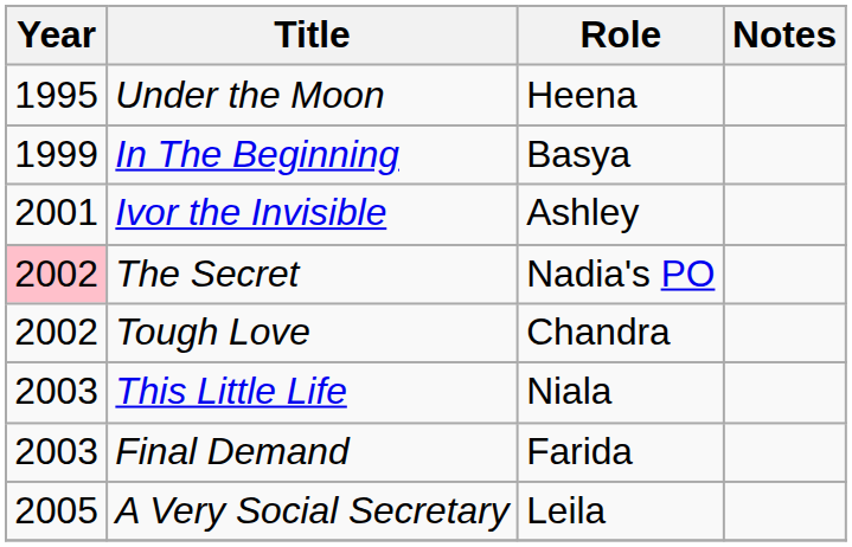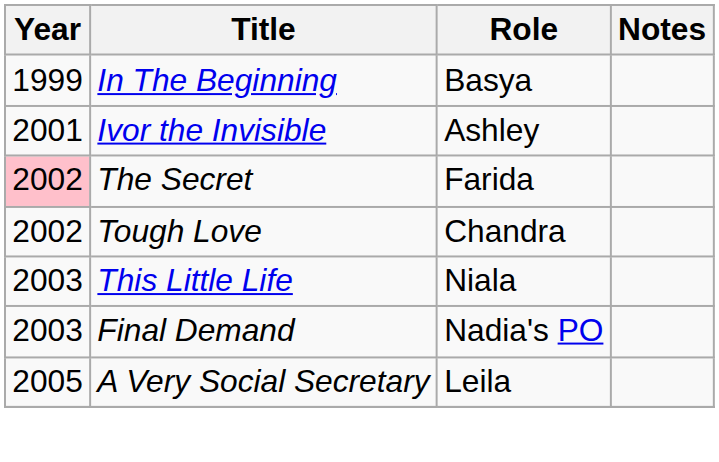 <table class="wikitable sortable">
 <tr>
 <th>Year</th>
 <th>Title</th>
 <th>Role</th>
 <th class=unsortable>Notes</th>
-</tr>
-<tr>
-<td>1995</td>
-<td><em>Under the Moon</em></td>
-<td>Heena</td>
-<td></td>
 </tr>
 <tr>
 <td>1999</td>
 <td><em><a href='#'>In The Beginning</a></em></td>
 <td>Basya</td>
 <td></td>
 </tr>
 <tr>
 <td>2001</td>
 <td><em><a href='#'>Ivor the Invisible</a></em></td>
 <td>Ashley</td>
 <td></td>
 </tr>
 <tr>
 <td style="background: pink;">2002</td>
 <td><em>The Secret</em></td>
-<td>Nadia's <a href='#'>PO</a></td>
+<td>Farida</td>
 <td></td>
 </tr>
 <tr>
 <td>2002</td>
 <td><em>Tough Love</em></td>
 <td>Chandra</td>
 <td></td>
 </tr>
 <tr>
 <td>2003</td>
 <td><em><a href='#'>This Little Life</a></em></td>
 <td>Niala</td>
 <td></td>
 </tr>
 <tr>
 <td>2003</td>
 <td><em>Final Demand</em></td>
-<td>Farida</td>
+<td>Nadia's <a href='#'>PO</a></td>
 <td></td>
 </tr>
 <tr>
 <td>2005</td>
 <td><em>A Very Social Secretary</em></td>
 <td>Leila</td>
 <td></td>
 </tr>
 <tr>
 </tr>
 </table>
